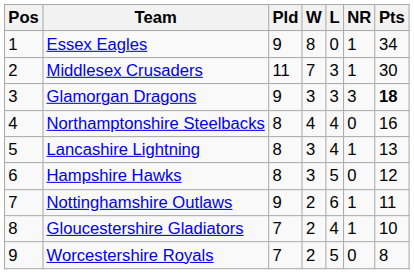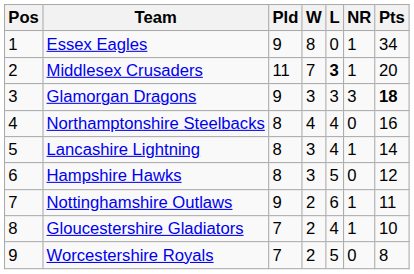 <table class="wikitable">
 <tr>
 <th>Pos</th>
 <th>Team</th>
 <th>Pld</th>
 <th>W</th>
 <th>L</th>
 <th>NR</th>
 <th>Pts</th>
 </tr>
 <tr>
 <td>1</td>
 <td><a href='#'>Essex Eagles</a></td>
 <td>9</td>
 <td>8</td>
 <td>0</td>
 <td>1</td>
 <td>34</td>
 </tr>
 <tr>
 <td>2</td>
 <td><a href='#'>Middlesex Crusaders</a></td>
 <td>11</td>
 <td>7</td>
-<td>3</td>
+<td><strong>3</strong></td>
 <td>1</td>
-<td>30</td>
+<td>20</td>
 </tr>
 <tr>
 <td>3</td>
 <td><a href='#'>Glamorgan Dragons</a></td>
 <td>9</td>
 <td>3</td>
 <td>3</td>
 <td>3</td>
 <td><strong>18</strong></td>
 </tr>
 <tr>
 <td>4</td>
 <td><a href='#'>Northamptonshire Steelbacks</a></td>
 <td>8</td>
 <td>4</td>
 <td>4</td>
 <td>0</td>
 <td>16</td>
 </tr>
 <tr>
 <td>5</td>
 <td><a href='#'>Lancashire Lightning</a></td>
 <td>8</td>
 <td>3</td>
 <td>4</td>
 <td>1</td>
-<td>13</td>
+<td>14</td>
 </tr>
 <tr>
 <td>6</td>
 <td><a href='#'>Hampshire Hawks</a></td>
 <td>8</td>
 <td>3</td>
 <td>5</td>
 <td>0</td>
 <td>12</td>
 </tr>
 <tr>
 <td>7</td>
 <td><a href='#'>Nottinghamshire Outlaws</a></td>
 <td>9</td>
 <td>2</td>
 <td>6</td>
 <td>1</td>
 <td>11</td>
 </tr>
 <tr>
 <td>8</td>
 <td><a href='#'>Gloucestershire Gladiators</a></td>
 <td>7</td>
 <td>2</td>
 <td>4</td>
 <td>1</td>
 <td>10</td>
 </tr>
 <tr>
 <td>9</td>
 <td><a href='#'>Worcestershire Royals</a></td>
 <td>7</td>
 <td>2</td>
 <td>5</td>
 <td>0</td>
 <td>8</td>
 </tr>
 </table>
